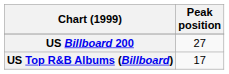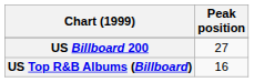 <table class="wikitable sortable plainrowheaders" style="text-align:center">
 <tr>
 <th scope="col">Chart (1999)</th>
 <th scope="col">Peak<br> position</th>
 </tr>
 <tr>
 </tr>
 <tr>
 </tr>
 <tr>
 </tr>
 <tr>
 <th scope="row">US <a href='#'><em>Billboard</em> 200</a></th>
 <td>27</td>
 </tr>
 <tr>
 <th scope="row">US <a href='#'>Top R&B Albums</a> (<em><a href='#'>Billboard</a></em>)</th>
-<td>17</td>
+<td>16</td>
 </tr>
 </table>
